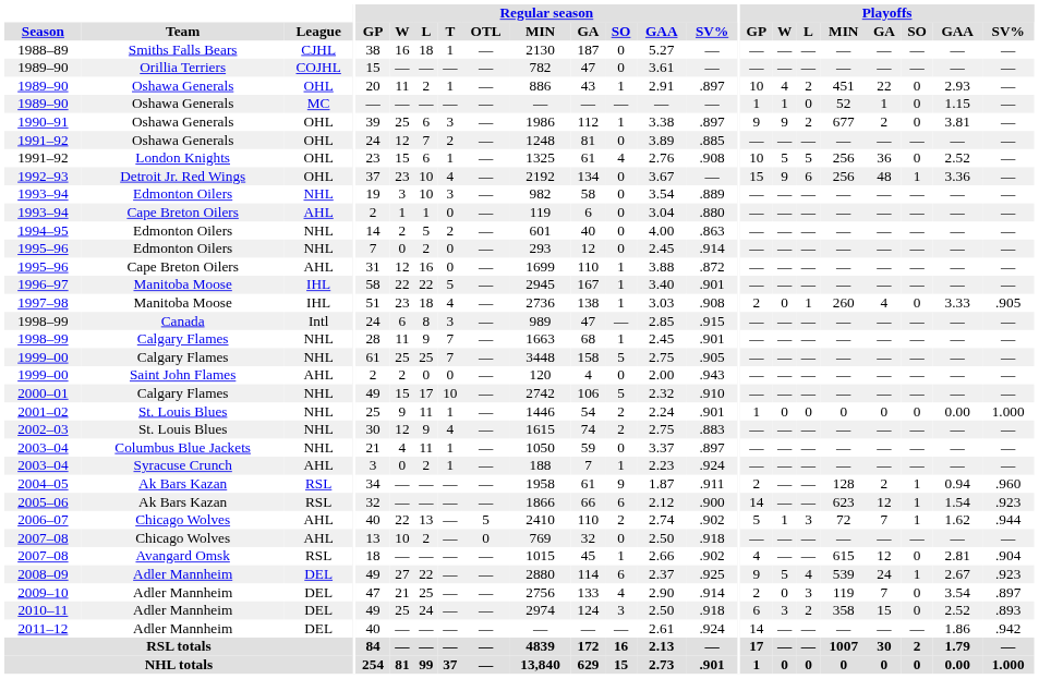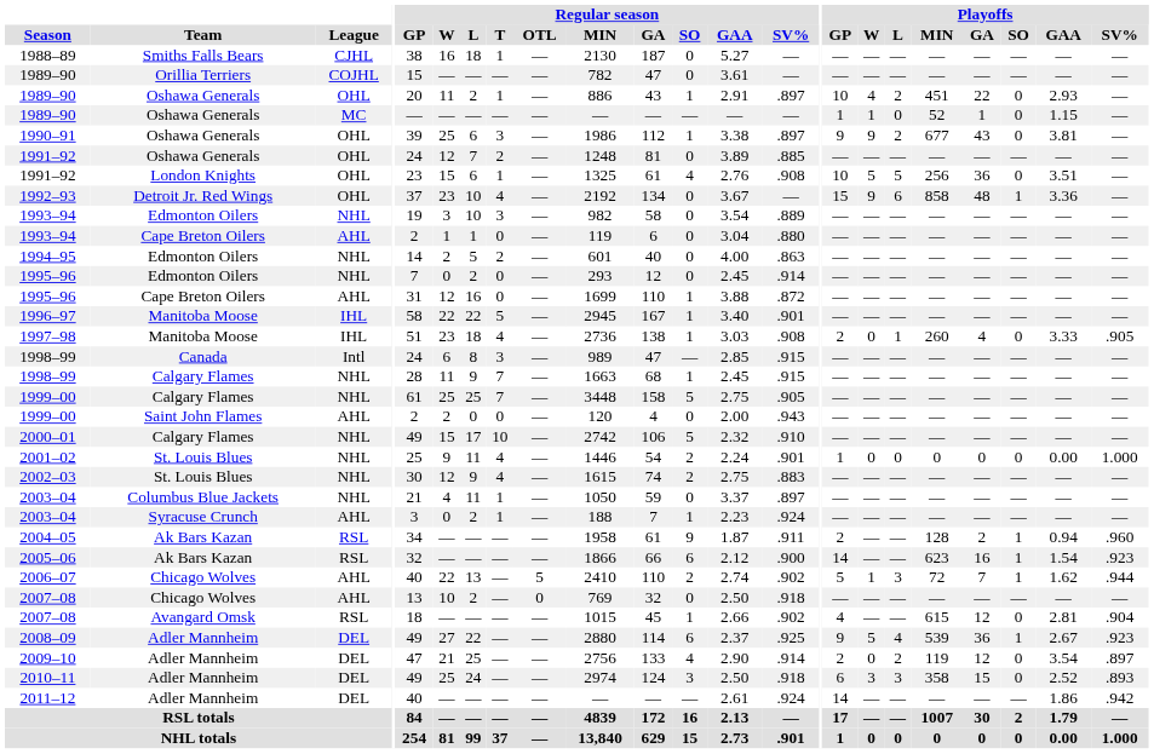 <table border="0" cellpadding="1" cellspacing="0" style="width:90%; text-align:center;">
 <tr bgcolor="#e0e0e0">
 <th colspan="3" bgcolor="#ffffff"></th>
 <th rowspan="99" bgcolor="#ffffff"></th>
 <th colspan="10" bgcolor="#e0e0e0"><a href='#'>Regular season</a></th>
 <th rowspan="99" bgcolor="#ffffff"></th>
 <th colspan="8" bgcolor="#e0e0e0"><a href='#'>Playoffs</a></th>
 </tr>
 <tr bgcolor="#e0e0e0">
 <th><a href='#'>Season</a></th>
 <th>Team</th>
 <th>League</th>
 <th>GP</th>
 <th>W</th>
 <th>L</th>
 <th>T</th>
 <th>OTL</th>
 <th>MIN</th>
 <th>GA</th>
 <th><a href='#'>SO</a></th>
 <th><a href='#'>GAA</a></th>
 <th><a href='#'>SV%</a></th>
 <th>GP</th>
 <th>W</th>
 <th>L</th>
 <th>MIN</th>
 <th>GA</th>
 <th>SO</th>
 <th>GAA</th>
 <th>SV%</th>
 </tr>
 <tr>
 <td>1988–89</td>
 <td><a href='#'>Smiths Falls Bears</a></td>
 <td><a href='#'>CJHL</a></td>
 <td>38</td>
 <td>16</td>
 <td>18</td>
 <td>1</td>
 <td>—</td>
 <td>2130</td>
 <td>187</td>
 <td>0</td>
 <td>5.27</td>
 <td>—</td>
 <td>—</td>
 <td>—</td>
 <td>—</td>
 <td>—</td>
 <td>—</td>
 <td>—</td>
 <td>—</td>
 <td>—</td>
 </tr>
 <tr bgcolor="#f0f0f0">
 <td>1989–90</td>
 <td><a href='#'>Orillia Terriers</a></td>
 <td><a href='#'>COJHL</a></td>
 <td>15</td>
 <td>—</td>
 <td>—</td>
 <td>—</td>
 <td>—</td>
 <td>782</td>
 <td>47</td>
 <td>0</td>
 <td>3.61</td>
 <td>—</td>
 <td>—</td>
 <td>—</td>
 <td>—</td>
 <td>—</td>
 <td>—</td>
 <td>—</td>
 <td>—</td>
 <td>—</td>
 </tr>
 <tr>
 <td><a href='#'>1989–90</a></td>
 <td><a href='#'>Oshawa Generals</a></td>
 <td><a href='#'>OHL</a></td>
 <td>20</td>
 <td>11</td>
 <td>2</td>
 <td>1</td>
 <td>—</td>
 <td>886</td>
 <td>43</td>
 <td>1</td>
 <td>2.91</td>
 <td>.897</td>
 <td>10</td>
 <td>4</td>
 <td>2</td>
 <td>451</td>
 <td>22</td>
 <td>0</td>
 <td>2.93</td>
 <td>—</td>
 </tr>
 <tr bgcolor="#f0f0f0">
 <td><a href='#'>1989–90</a></td>
 <td>Oshawa Generals</td>
 <td><a href='#'>MC</a></td>
 <td>—</td>
 <td>—</td>
 <td>—</td>
 <td>—</td>
 <td>—</td>
 <td>—</td>
 <td>—</td>
 <td>—</td>
 <td>—</td>
 <td>—</td>
 <td>1</td>
 <td>1</td>
 <td>0</td>
 <td>52</td>
 <td>1</td>
 <td>0</td>
 <td>1.15</td>
 <td>—</td>
 </tr>
 <tr>
 <td><a href='#'>1990–91</a></td>
 <td>Oshawa Generals</td>
 <td>OHL</td>
 <td>39</td>
 <td>25</td>
 <td>6</td>
 <td>3</td>
 <td>—</td>
 <td>1986</td>
 <td>112</td>
 <td>1</td>
 <td>3.38</td>
 <td>.897</td>
 <td>9</td>
 <td>9</td>
 <td>2</td>
 <td>677</td>
-<td>2</td>
+<td>43</td>
 <td>0</td>
 <td>3.81</td>
 <td>—</td>
 </tr>
 <tr bgcolor="#f0f0f0">
 <td><a href='#'>1991–92</a></td>
 <td>Oshawa Generals</td>
 <td>OHL</td>
 <td>24</td>
 <td>12</td>
 <td>7</td>
 <td>2</td>
 <td>—</td>
 <td>1248</td>
 <td>81</td>
 <td>0</td>
 <td>3.89</td>
 <td>.885</td>
 <td>—</td>
 <td>—</td>
 <td>—</td>
 <td>—</td>
 <td>—</td>
 <td>—</td>
 <td>—</td>
 <td>—</td>
 </tr>
 <tr>
 <td>1991–92</td>
 <td><a href='#'>London Knights</a></td>
 <td>OHL</td>
 <td>23</td>
 <td>15</td>
 <td>6</td>
 <td>1</td>
 <td>—</td>
 <td>1325</td>
 <td>61</td>
 <td>4</td>
 <td>2.76</td>
 <td>.908</td>
 <td>10</td>
 <td>5</td>
 <td>5</td>
 <td>256</td>
 <td>36</td>
 <td>0</td>
-<td>2.52</td>
+<td>3.51</td>
 <td>—</td>
 </tr>
 <tr bgcolor="#f0f0f0">
 <td><a href='#'>1992–93</a></td>
 <td><a href='#'>Detroit Jr. Red Wings</a></td>
 <td>OHL</td>
 <td>37</td>
 <td>23</td>
 <td>10</td>
 <td>4</td>
 <td>—</td>
 <td>2192</td>
 <td>134</td>
 <td>0</td>
 <td>3.67</td>
 <td>—</td>
 <td>15</td>
 <td>9</td>
 <td>6</td>
-<td>256</td>
+<td>858</td>
 <td>48</td>
 <td>1</td>
 <td>3.36</td>
 <td>—</td>
 </tr>
 <tr>
 <td><a href='#'>1993–94</a></td>
 <td><a href='#'>Edmonton Oilers</a></td>
 <td><a href='#'>NHL</a></td>
 <td>19</td>
 <td>3</td>
 <td>10</td>
 <td>3</td>
 <td>—</td>
 <td>982</td>
 <td>58</td>
 <td>0</td>
 <td>3.54</td>
 <td>.889</td>
 <td>—</td>
 <td>—</td>
 <td>—</td>
 <td>—</td>
 <td>—</td>
 <td>—</td>
 <td>—</td>
 <td>—</td>
 </tr>
 <tr bgcolor="#f0f0f0">
 <td><a href='#'>1993–94</a></td>
 <td><a href='#'>Cape Breton Oilers</a></td>
 <td><a href='#'>AHL</a></td>
 <td>2</td>
 <td>1</td>
 <td>1</td>
 <td>0</td>
 <td>—</td>
 <td>119</td>
 <td>6</td>
 <td>0</td>
 <td>3.04</td>
 <td>.880</td>
 <td>—</td>
 <td>—</td>
 <td>—</td>
 <td>—</td>
 <td>—</td>
 <td>—</td>
 <td>—</td>
 <td>—</td>
 </tr>
 <tr>
 <td><a href='#'>1994–95</a></td>
 <td>Edmonton Oilers</td>
 <td>NHL</td>
 <td>14</td>
 <td>2</td>
 <td>5</td>
 <td>2</td>
 <td>—</td>
 <td>601</td>
 <td>40</td>
 <td>0</td>
 <td>4.00</td>
 <td>.863</td>
 <td>—</td>
 <td>—</td>
 <td>—</td>
 <td>—</td>
 <td>—</td>
 <td>—</td>
 <td>—</td>
 <td>—</td>
 </tr>
 <tr bgcolor="#f0f0f0">
 <td><a href='#'>1995–96</a></td>
 <td>Edmonton Oilers</td>
 <td>NHL</td>
 <td>7</td>
 <td>0</td>
 <td>2</td>
 <td>0</td>
 <td>—</td>
 <td>293</td>
 <td>12</td>
 <td>0</td>
 <td>2.45</td>
 <td>.914</td>
 <td>—</td>
 <td>—</td>
 <td>—</td>
 <td>—</td>
 <td>—</td>
 <td>—</td>
 <td>—</td>
 <td>—</td>
 </tr>
 <tr>
 <td><a href='#'>1995–96</a></td>
 <td>Cape Breton Oilers</td>
 <td>AHL</td>
 <td>31</td>
 <td>12</td>
 <td>16</td>
 <td>0</td>
 <td>—</td>
 <td>1699</td>
 <td>110</td>
 <td>1</td>
 <td>3.88</td>
 <td>.872</td>
 <td>—</td>
 <td>—</td>
 <td>—</td>
 <td>—</td>
 <td>—</td>
 <td>—</td>
 <td>—</td>
 <td>—</td>
 </tr>
 <tr bgcolor="#f0f0f0">
 <td><a href='#'>1996–97</a></td>
 <td><a href='#'>Manitoba Moose</a></td>
 <td><a href='#'>IHL</a></td>
 <td>58</td>
 <td>22</td>
 <td>22</td>
 <td>5</td>
 <td>—</td>
 <td>2945</td>
 <td>167</td>
 <td>1</td>
 <td>3.40</td>
 <td>.901</td>
 <td>—</td>
 <td>—</td>
 <td>—</td>
 <td>—</td>
 <td>—</td>
 <td>—</td>
 <td>—</td>
 <td>—</td>
 </tr>
 <tr>
 <td><a href='#'>1997–98</a></td>
 <td>Manitoba Moose</td>
 <td>IHL</td>
 <td>51</td>
 <td>23</td>
 <td>18</td>
 <td>4</td>
 <td>—</td>
 <td>2736</td>
 <td>138</td>
 <td>1</td>
 <td>3.03</td>
 <td>.908</td>
 <td>2</td>
 <td>0</td>
 <td>1</td>
 <td>260</td>
 <td>4</td>
 <td>0</td>
 <td>3.33</td>
 <td>.905</td>
 </tr>
 <tr bgcolor="#f0f0f0">
 <td>1998–99</td>
 <td><a href='#'>Canada</a></td>
 <td>Intl</td>
 <td>24</td>
 <td>6</td>
 <td>8</td>
 <td>3</td>
 <td>—</td>
 <td>989</td>
 <td>47</td>
 <td>—</td>
 <td>2.85</td>
 <td>.915</td>
 <td>—</td>
 <td>—</td>
 <td>—</td>
 <td>—</td>
 <td>—</td>
 <td>—</td>
 <td>—</td>
 <td>—</td>
 </tr>
 <tr>
 <td><a href='#'>1998–99</a></td>
 <td><a href='#'>Calgary Flames</a></td>
 <td>NHL</td>
 <td>28</td>
 <td>11</td>
 <td>9</td>
 <td>7</td>
 <td>—</td>
 <td>1663</td>
 <td>68</td>
 <td>1</td>
 <td>2.45</td>
-<td>.901</td>
+<td>.915</td>
 <td>—</td>
 <td>—</td>
 <td>—</td>
 <td>—</td>
 <td>—</td>
 <td>—</td>
 <td>—</td>
 <td>—</td>
 </tr>
 <tr bgcolor="#f0f0f0">
 <td><a href='#'>1999–00</a></td>
 <td>Calgary Flames</td>
 <td>NHL</td>
 <td>61</td>
 <td>25</td>
 <td>25</td>
 <td>7</td>
 <td>—</td>
 <td>3448</td>
 <td>158</td>
 <td>5</td>
 <td>2.75</td>
 <td>.905</td>
 <td>—</td>
 <td>—</td>
 <td>—</td>
 <td>—</td>
 <td>—</td>
 <td>—</td>
 <td>—</td>
 <td>—</td>
 </tr>
 <tr>
 <td><a href='#'>1999–00</a></td>
 <td><a href='#'>Saint John Flames</a></td>
 <td>AHL</td>
 <td>2</td>
 <td>2</td>
 <td>0</td>
 <td>0</td>
 <td>—</td>
 <td>120</td>
 <td>4</td>
 <td>0</td>
 <td>2.00</td>
 <td>.943</td>
 <td>—</td>
 <td>—</td>
 <td>—</td>
 <td>—</td>
 <td>—</td>
 <td>—</td>
 <td>—</td>
 <td>—</td>
 </tr>
 <tr bgcolor="#f0f0f0">
 <td><a href='#'>2000–01</a></td>
 <td>Calgary Flames</td>
 <td>NHL</td>
 <td>49</td>
 <td>15</td>
 <td>17</td>
 <td>10</td>
 <td>—</td>
 <td>2742</td>
 <td>106</td>
 <td>5</td>
 <td>2.32</td>
 <td>.910</td>
 <td>—</td>
 <td>—</td>
 <td>—</td>
 <td>—</td>
 <td>—</td>
 <td>—</td>
 <td>—</td>
 <td>—</td>
 </tr>
 <tr>
 <td><a href='#'>2001–02</a></td>
 <td><a href='#'>St. Louis Blues</a></td>
 <td>NHL</td>
 <td>25</td>
 <td>9</td>
 <td>11</td>
-<td>1</td>
+<td>4</td>
 <td>—</td>
 <td>1446</td>
 <td>54</td>
 <td>2</td>
 <td>2.24</td>
 <td>.901</td>
 <td>1</td>
 <td>0</td>
 <td>0</td>
 <td>0</td>
 <td>0</td>
 <td>0</td>
 <td>0.00</td>
 <td>1.000</td>
 </tr>
 <tr bgcolor="#f0f0f0">
 <td><a href='#'>2002–03</a></td>
 <td>St. Louis Blues</td>
 <td>NHL</td>
 <td>30</td>
 <td>12</td>
 <td>9</td>
 <td>4</td>
 <td>—</td>
 <td>1615</td>
 <td>74</td>
 <td>2</td>
 <td>2.75</td>
 <td>.883</td>
 <td>—</td>
 <td>—</td>
 <td>—</td>
 <td>—</td>
 <td>—</td>
 <td>—</td>
 <td>—</td>
 <td>—</td>
 </tr>
 <tr>
 <td><a href='#'>2003–04</a></td>
 <td><a href='#'>Columbus Blue Jackets</a></td>
 <td>NHL</td>
 <td>21</td>
 <td>4</td>
 <td>11</td>
 <td>1</td>
 <td>—</td>
 <td>1050</td>
 <td>59</td>
 <td>0</td>
 <td>3.37</td>
 <td>.897</td>
 <td>—</td>
 <td>—</td>
 <td>—</td>
 <td>—</td>
 <td>—</td>
 <td>—</td>
 <td>—</td>
 <td>—</td>
 </tr>
 <tr bgcolor="#f0f0f0">
 <td><a href='#'>2003–04</a></td>
 <td><a href='#'>Syracuse Crunch</a></td>
 <td>AHL</td>
 <td>3</td>
 <td>0</td>
 <td>2</td>
 <td>1</td>
 <td>—</td>
 <td>188</td>
 <td>7</td>
 <td>1</td>
 <td>2.23</td>
 <td>.924</td>
 <td>—</td>
 <td>—</td>
 <td>—</td>
 <td>—</td>
 <td>—</td>
 <td>—</td>
 <td>—</td>
 <td>—</td>
 </tr>
 <tr>
 <td><a href='#'>2004–05</a></td>
 <td><a href='#'>Ak Bars Kazan</a></td>
 <td><a href='#'>RSL</a></td>
 <td>34</td>
 <td>—</td>
 <td>—</td>
 <td>—</td>
 <td>—</td>
 <td>1958</td>
 <td>61</td>
 <td>9</td>
 <td>1.87</td>
 <td>.911</td>
 <td>2</td>
 <td>—</td>
 <td>—</td>
 <td>128</td>
 <td>2</td>
 <td>1</td>
 <td>0.94</td>
 <td>.960</td>
 </tr>
 <tr bgcolor="#f0f0f0">
 <td><a href='#'>2005–06</a></td>
 <td>Ak Bars Kazan</td>
 <td>RSL</td>
 <td>32</td>
 <td>—</td>
 <td>—</td>
 <td>—</td>
 <td>—</td>
 <td>1866</td>
 <td>66</td>
 <td>6</td>
 <td>2.12</td>
 <td>.900</td>
 <td>14</td>
 <td>—</td>
 <td>—</td>
 <td>623</td>
-<td>12</td>
+<td>16</td>
 <td>1</td>
 <td>1.54</td>
 <td>.923</td>
 </tr>
 <tr>
 <td><a href='#'>2006–07</a></td>
 <td><a href='#'>Chicago Wolves</a></td>
 <td>AHL</td>
 <td>40</td>
 <td>22</td>
 <td>13</td>
 <td>—</td>
 <td>5</td>
 <td>2410</td>
 <td>110</td>
 <td>2</td>
 <td>2.74</td>
 <td>.902</td>
 <td>5</td>
 <td>1</td>
 <td>3</td>
 <td>72</td>
 <td>7</td>
 <td>1</td>
 <td>1.62</td>
 <td>.944</td>
 </tr>
 <tr bgcolor="#f0f0f0">
 <td><a href='#'>2007–08</a></td>
 <td>Chicago Wolves</td>
 <td>AHL</td>
 <td>13</td>
 <td>10</td>
 <td>2</td>
 <td>—</td>
 <td>0</td>
 <td>769</td>
 <td>32</td>
 <td>0</td>
 <td>2.50</td>
 <td>.918</td>
 <td>—</td>
 <td>—</td>
 <td>—</td>
 <td>—</td>
 <td>—</td>
 <td>—</td>
 <td>—</td>
 <td>—</td>
 </tr>
 <tr>
 <td><a href='#'>2007–08</a></td>
 <td><a href='#'>Avangard Omsk</a></td>
 <td>RSL</td>
 <td>18</td>
 <td>—</td>
 <td>—</td>
 <td>—</td>
 <td>—</td>
 <td>1015</td>
 <td>45</td>
 <td>1</td>
 <td>2.66</td>
 <td>.902</td>
 <td>4</td>
 <td>—</td>
 <td>—</td>
 <td>615</td>
 <td>12</td>
 <td>0</td>
 <td>2.81</td>
 <td>.904</td>
 </tr>
 <tr bgcolor="#f0f0f0">
 <td><a href='#'>2008–09</a></td>
 <td><a href='#'>Adler Mannheim</a></td>
 <td><a href='#'>DEL</a></td>
 <td>49</td>
 <td>27</td>
 <td>22</td>
 <td>—</td>
 <td>—</td>
 <td>2880</td>
 <td>114</td>
 <td>6</td>
 <td>2.37</td>
 <td>.925</td>
 <td>9</td>
 <td>5</td>
 <td>4</td>
 <td>539</td>
-<td>24</td>
+<td>36</td>
 <td>1</td>
 <td>2.67</td>
 <td>.923</td>
 </tr>
 <tr>
 <td><a href='#'>2009–10</a></td>
 <td>Adler Mannheim</td>
 <td>DEL</td>
 <td>47</td>
 <td>21</td>
 <td>25</td>
 <td>—</td>
 <td>—</td>
 <td>2756</td>
 <td>133</td>
 <td>4</td>
 <td>2.90</td>
 <td>.914</td>
 <td>2</td>
 <td>0</td>
-<td>3</td>
+<td>2</td>
 <td>119</td>
-<td>7</td>
+<td>12</td>
 <td>0</td>
 <td>3.54</td>
 <td>.897</td>
 </tr>
 <tr bgcolor="#f0f0f0">
 <td><a href='#'>2010–11</a></td>
 <td>Adler Mannheim</td>
 <td>DEL</td>
 <td>49</td>
 <td>25</td>
 <td>24</td>
 <td>—</td>
 <td>—</td>
 <td>2974</td>
 <td>124</td>
 <td>3</td>
 <td>2.50</td>
 <td>.918</td>
 <td>6</td>
 <td>3</td>
-<td>2</td>
+<td>3</td>
 <td>358</td>
 <td>15</td>
 <td>0</td>
 <td>2.52</td>
 <td>.893</td>
 </tr>
 <tr>
 <td><a href='#'>2011–12</a></td>
 <td>Adler Mannheim</td>
 <td>DEL</td>
 <td>40</td>
 <td>—</td>
 <td>—</td>
 <td>—</td>
 <td>—</td>
 <td>—</td>
 <td>—</td>
 <td>—</td>
 <td>2.61</td>
 <td>.924</td>
 <td>14</td>
 <td>—</td>
 <td>—</td>
 <td>—</td>
 <td>—</td>
 <td>—</td>
 <td>1.86</td>
 <td>.942</td>
 </tr>
 <tr bgcolor="#e0e0e0">
 <th colspan=3>RSL totals</th>
 <th>84</th>
 <th>—</th>
 <th>—</th>
 <th>—</th>
 <th>—</th>
 <th>4839</th>
 <th>172</th>
 <th>16</th>
 <th>2.13</th>
 <th>—</th>
 <th>17</th>
 <th>—</th>
 <th>—</th>
 <th>1007</th>
 <th>30</th>
 <th>2</th>
 <th>1.79</th>
 <th>—</th>
 </tr>
 <tr bgcolor="#e0e0e0">
 <th colspan=3>NHL totals</th>
 <th>254</th>
 <th>81</th>
 <th>99</th>
 <th>37</th>
 <th>—</th>
 <th>13,840</th>
 <th>629</th>
 <th>15</th>
 <th>2.73</th>
 <th>.901</th>
 <th>1</th>
 <th>0</th>
 <th>0</th>
 <th>0</th>
 <th>0</th>
 <th>0</th>
 <th>0.00</th>
 <th>1.000</th>
 </tr>
 </table>
